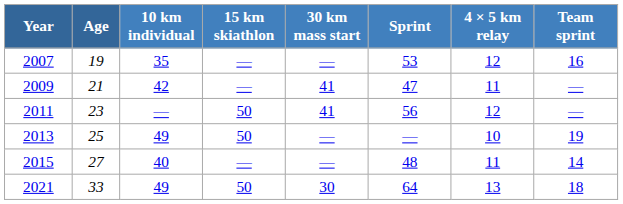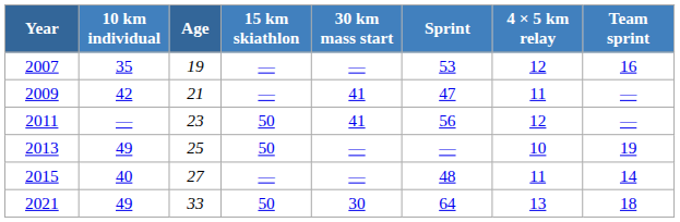 <table class="wikitable" style="font-size:95%; text-align:center; border:grey solid 1px; border-collapse:collapse; background:#ffffff;">
 <tr>
 <th style="background-color:#369; color:white; width:60px;"> Year </th>
+<th style="background-color:#4180be; color:white; width:75px;"> 10 km <br> individual </th>
 <th style="background-color:#369; color:white; width:40px;"> Age </th>
-<th style="background-color:#4180be; color:white; width:75px;"> 10 km <br> individual </th>
 <th style="background-color:#4180be; color:white; width:75px;"> 15 km <br> skiathlon </th>
 <th style="background-color:#4180be; color:white; width:75px;"> 30 km <br> mass start </th>
 <th style="background-color:#4180be; color:white; width:75px;"> Sprint </th>
 <th style="background-color:#4180be; color:white; width:75px;"> 4 × 5 km <br> relay </th>
 <th style="background-color:#4180be; color:white; width:75px;"> Team <br> sprint </th>
 </tr>
 <tr>
 <td><a href='#'>2007</a></td>
+<td><a href='#'>35</a></td>
 <td><em>19</em></td>
-<td><a href='#'>35</a></td>
 <td><a href='#'>—</a></td>
 <td><a href='#'>—</a></td>
 <td><a href='#'>53</a></td>
 <td><a href='#'>12</a></td>
 <td><a href='#'>16</a></td>
 </tr>
 <tr>
 <td><a href='#'>2009</a></td>
+<td><a href='#'>42</a></td>
 <td><em>21</em></td>
-<td><a href='#'>42</a></td>
 <td><a href='#'>—</a></td>
 <td><a href='#'>41</a></td>
 <td><a href='#'>47</a></td>
 <td><a href='#'>11</a></td>
 <td><a href='#'>—</a></td>
 </tr>
 <tr>
 <td><a href='#'>2011</a></td>
+<td><a href='#'>—</a></td>
 <td><em>23</em></td>
-<td><a href='#'>—</a></td>
 <td><a href='#'>50</a></td>
 <td><a href='#'>41</a></td>
 <td><a href='#'>56</a></td>
 <td><a href='#'>12</a></td>
 <td><a href='#'>—</a></td>
 </tr>
 <tr>
 <td><a href='#'>2013</a></td>
+<td><a href='#'>49</a></td>
 <td><em>25</em></td>
-<td><a href='#'>49</a></td>
 <td><a href='#'>50</a></td>
 <td><a href='#'>—</a></td>
 <td><a href='#'>—</a></td>
 <td><a href='#'>10</a></td>
 <td><a href='#'>19</a></td>
 </tr>
 <tr>
 <td><a href='#'>2015</a></td>
+<td><a href='#'>40</a></td>
 <td><em>27</em></td>
-<td><a href='#'>40</a></td>
 <td><a href='#'>—</a></td>
 <td><a href='#'>—</a></td>
 <td><a href='#'>48</a></td>
 <td><a href='#'>11</a></td>
 <td><a href='#'>14</a></td>
 </tr>
 <tr>
 <td><a href='#'>2021</a></td>
+<td><a href='#'>49</a></td>
 <td><em>33</em></td>
-<td><a href='#'>49</a></td>
 <td><a href='#'>50</a></td>
 <td><a href='#'>30</a></td>
 <td><a href='#'>64</a></td>
 <td><a href='#'>13</a></td>
 <td><a href='#'>18</a></td>
 </tr>
 </table>
